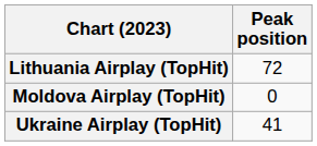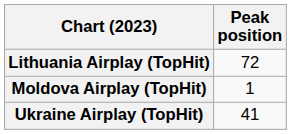 <table class="wikitable sortable plainrowheaders" style="text-align:center">
 <tr>
 <th scope="col">Chart (2023)</th>
 <th scope="col">Peak<br>position</th>
 </tr>
 <tr>
 <th scope="row">Lithuania Airplay (TopHit)</th>
 <td>72</td>
 </tr>
 <tr>
 <th scope="row">Moldova Airplay (TopHit)</th>
-<td>0</td>
+<td>1</td>
 </tr>
 <tr>
 <th scope="row">Ukraine Airplay (TopHit)</th>
 <td>41</td>
 </tr>
 </table>
